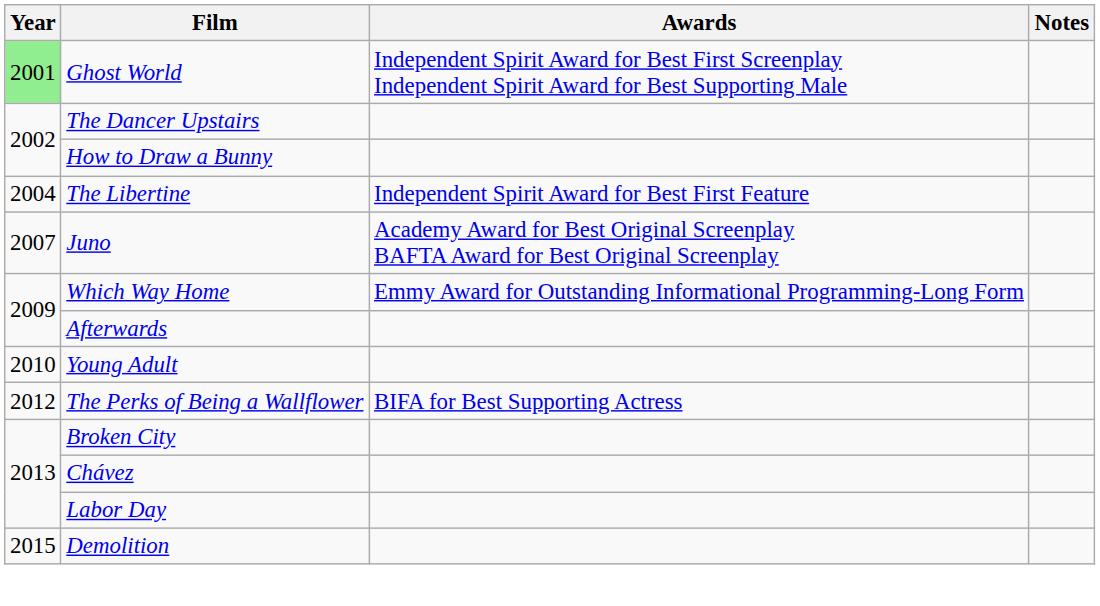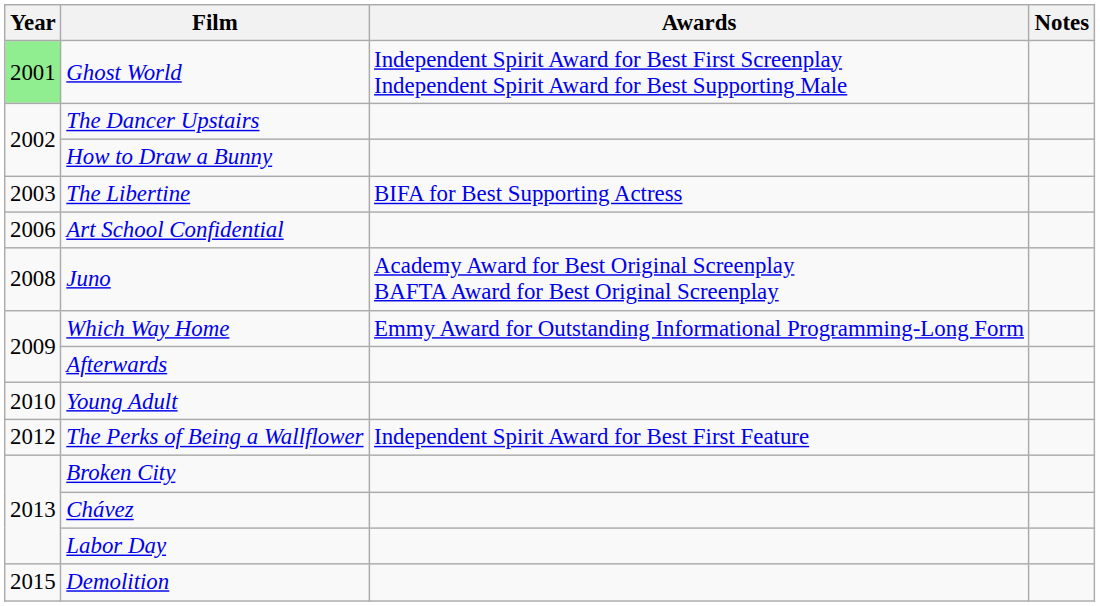 <table class="wikitable">
 <tr>
 <th>Year</th>
 <th>Film</th>
 <th>Awards</th>
 <th>Notes</th>
 </tr>
 <tr>
 <td rowspan="1" style="background: lightgreen;">2001</td>
 <td><em><a href='#'>Ghost World</a></em></td>
 <td><a href='#'>Independent Spirit Award for Best First Screenplay</a><br><a href='#'>Independent Spirit Award for Best Supporting Male</a></td>
 <td></td>
 </tr>
 <tr>
 <td rowspan="2">2002</td>
 <td><em><a href='#'>The Dancer Upstairs</a></em></td>
 <td></td>
 <td></td>
 </tr>
 <tr>
 <td><em><a href='#'>How to Draw a Bunny</a></em></td>
 <td></td>
 <td></td>
 </tr>
 <tr>
-<td rowspan="1">2004</td>
+<td rowspan="1">2003</td>
 <td><em><a href='#'>The Libertine</a></em></td>
-<td><a href='#'>Independent Spirit Award for Best First Feature</a></td>
+<td><a href='#'>BIFA for Best Supporting Actress</a></td>
 <td></td>
 </tr>
 <tr>
-<td rowspan="1">2007</td>
+<td rowspan="1">2006</td>
+<td><em><a href='#'>Art School Confidential</a></em></td>
+<td></td>
+<td></td>
+</tr>
+<tr>
+<td rowspan="1">2008</td>
 <td><em><a href='#'>Juno</a></em></td>
 <td><a href='#'>Academy Award for Best Original Screenplay</a><br><a href='#'>BAFTA Award for Best Original Screenplay</a></td>
 <td></td>
 </tr>
 <tr>
 <td rowspan="2">2009</td>
 <td><em><a href='#'>Which Way Home</a></em></td>
 <td><a href='#'>Emmy Award for Outstanding Informational Programming-Long Form</a></td>
 <td></td>
 </tr>
 <tr>
 <td><em><a href='#'>Afterwards</a></em></td>
 <td></td>
 <td></td>
 </tr>
 <tr>
 <td>2010</td>
 <td><em><a href='#'>Young Adult</a></em></td>
 <td></td>
 <td></td>
 </tr>
 <tr>
 <td rowspan="1">2012</td>
 <td><em><a href='#'>The Perks of Being a Wallflower</a></em></td>
-<td><a href='#'>BIFA for Best Supporting Actress</a></td>
+<td><a href='#'>Independent Spirit Award for Best First Feature</a></td>
 <td></td>
 </tr>
 <tr>
 <td rowspan="3">2013</td>
 <td><em><a href='#'>Broken City</a></em></td>
 <td></td>
 <td></td>
 </tr>
 <tr>
 <td><em><a href='#'>Chávez</a></em></td>
 <td></td>
 <td></td>
 </tr>
 <tr>
 <td><em><a href='#'>Labor Day</a></em></td>
 <td></td>
 <td></td>
 </tr>
 <tr>
 <td rowspan="1">2015</td>
 <td><em><a href='#'>Demolition</a></em></td>
 <td></td>
 <td></td>
 </tr>
 </table>
